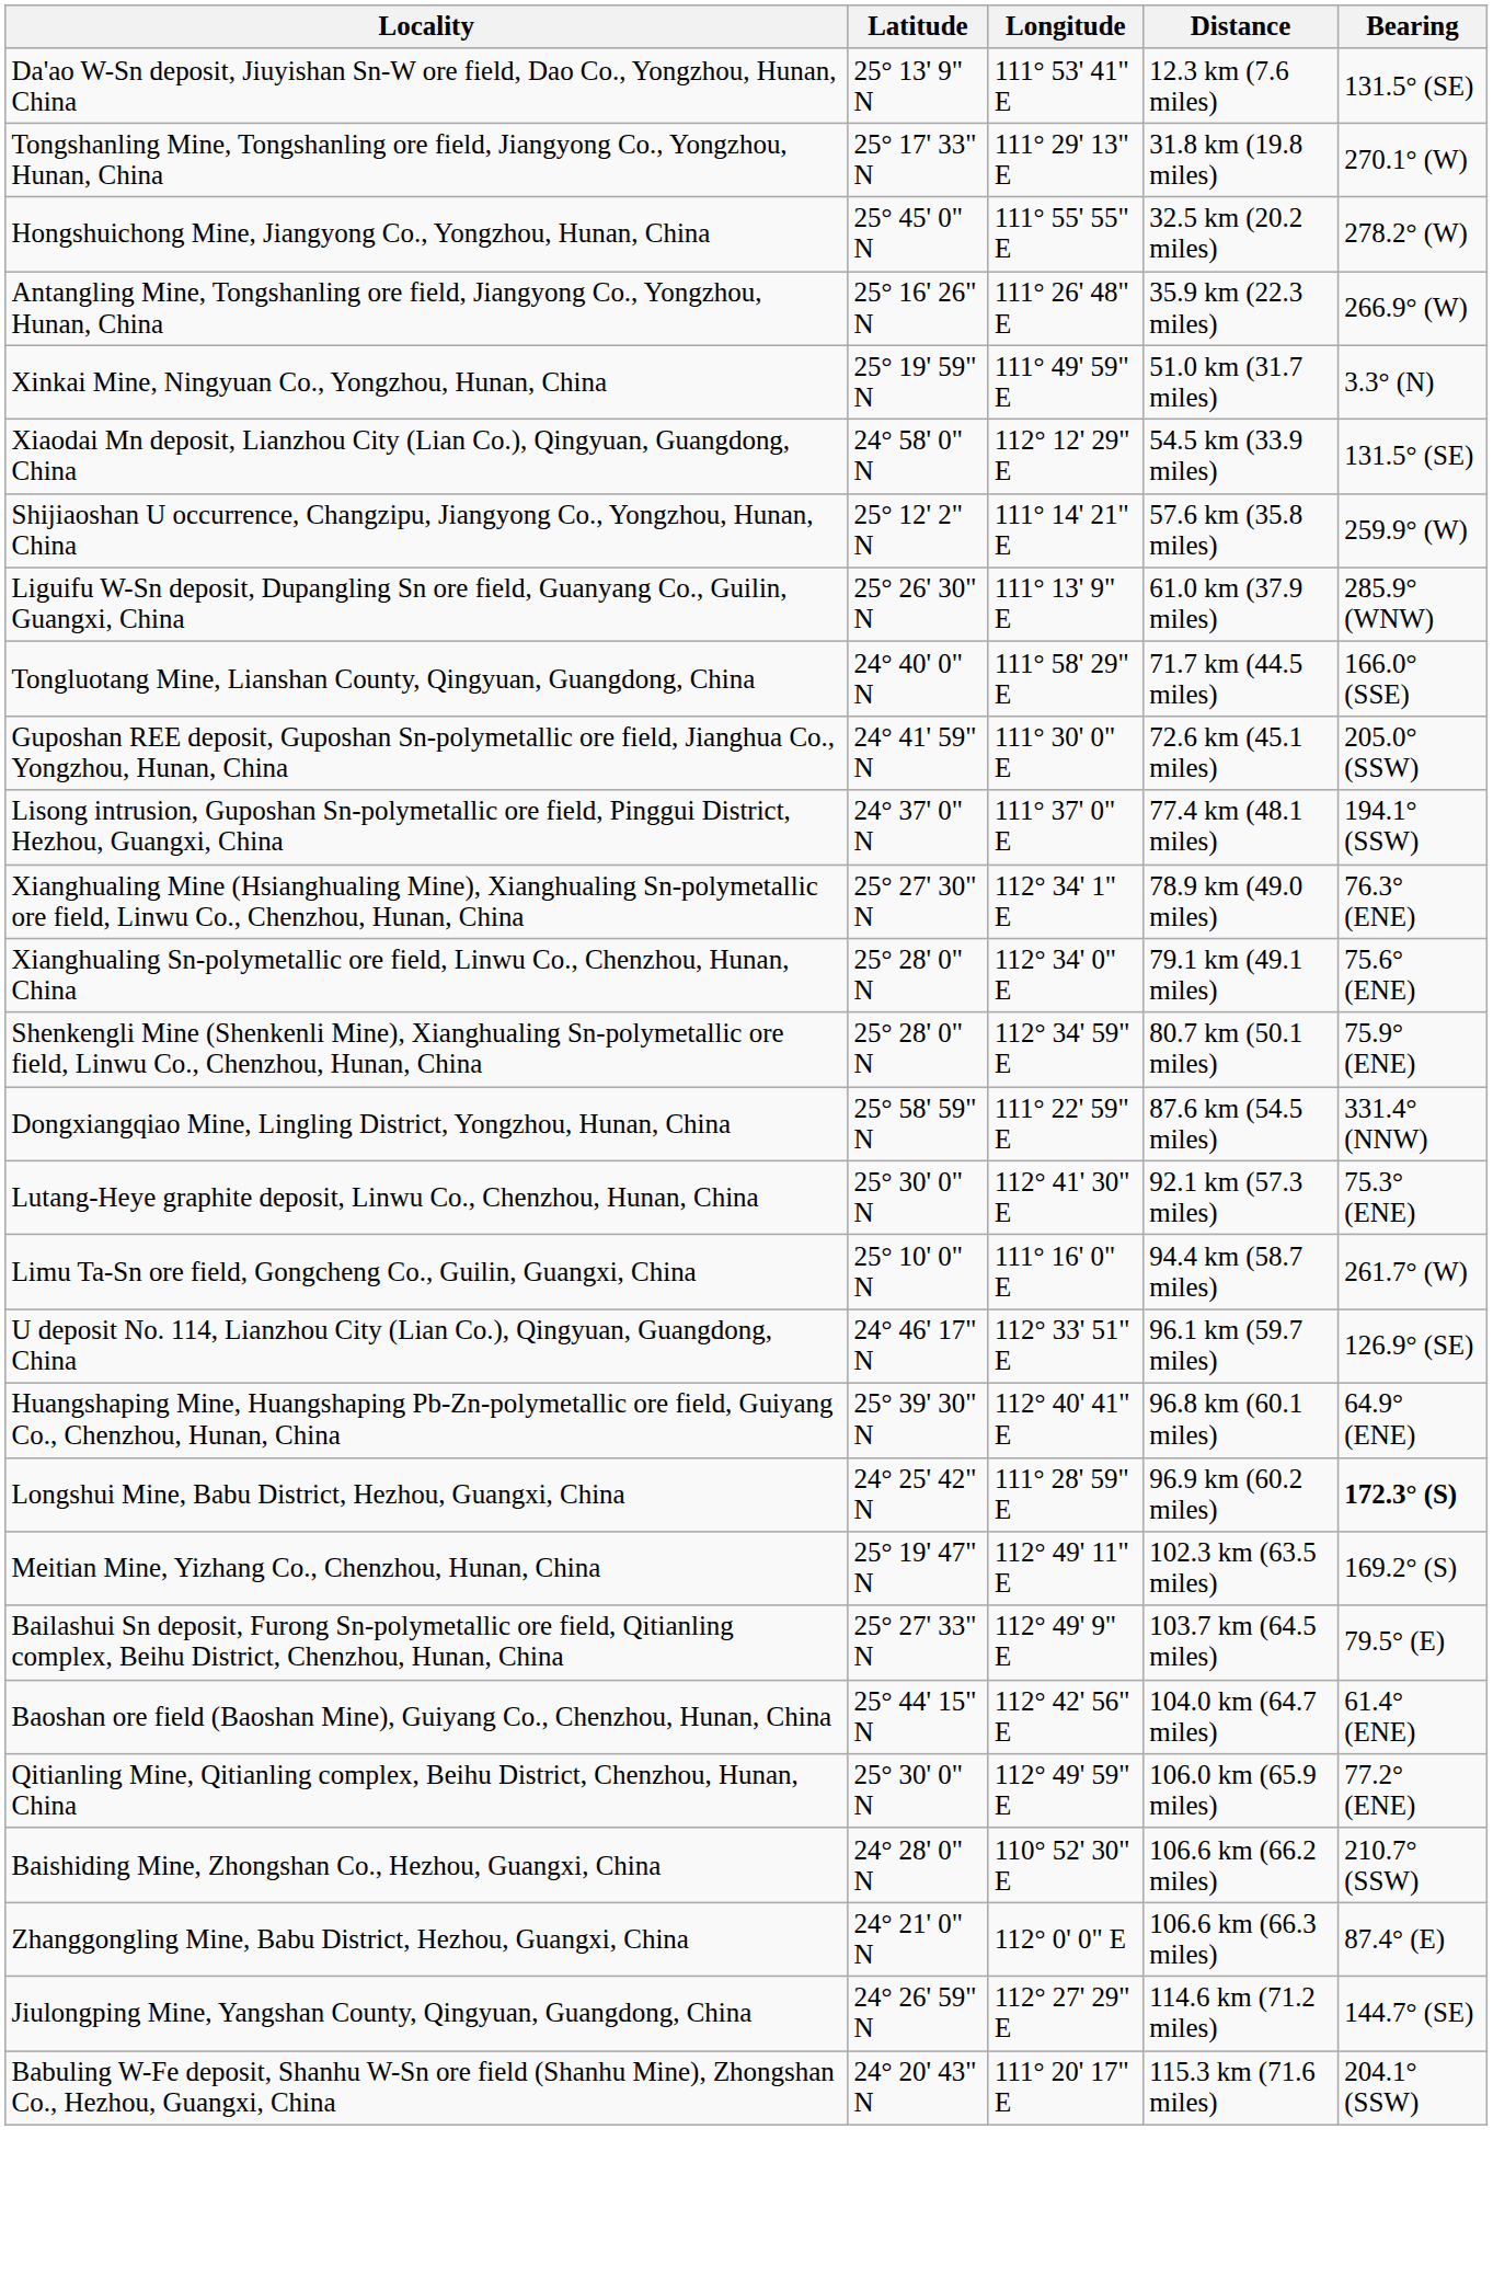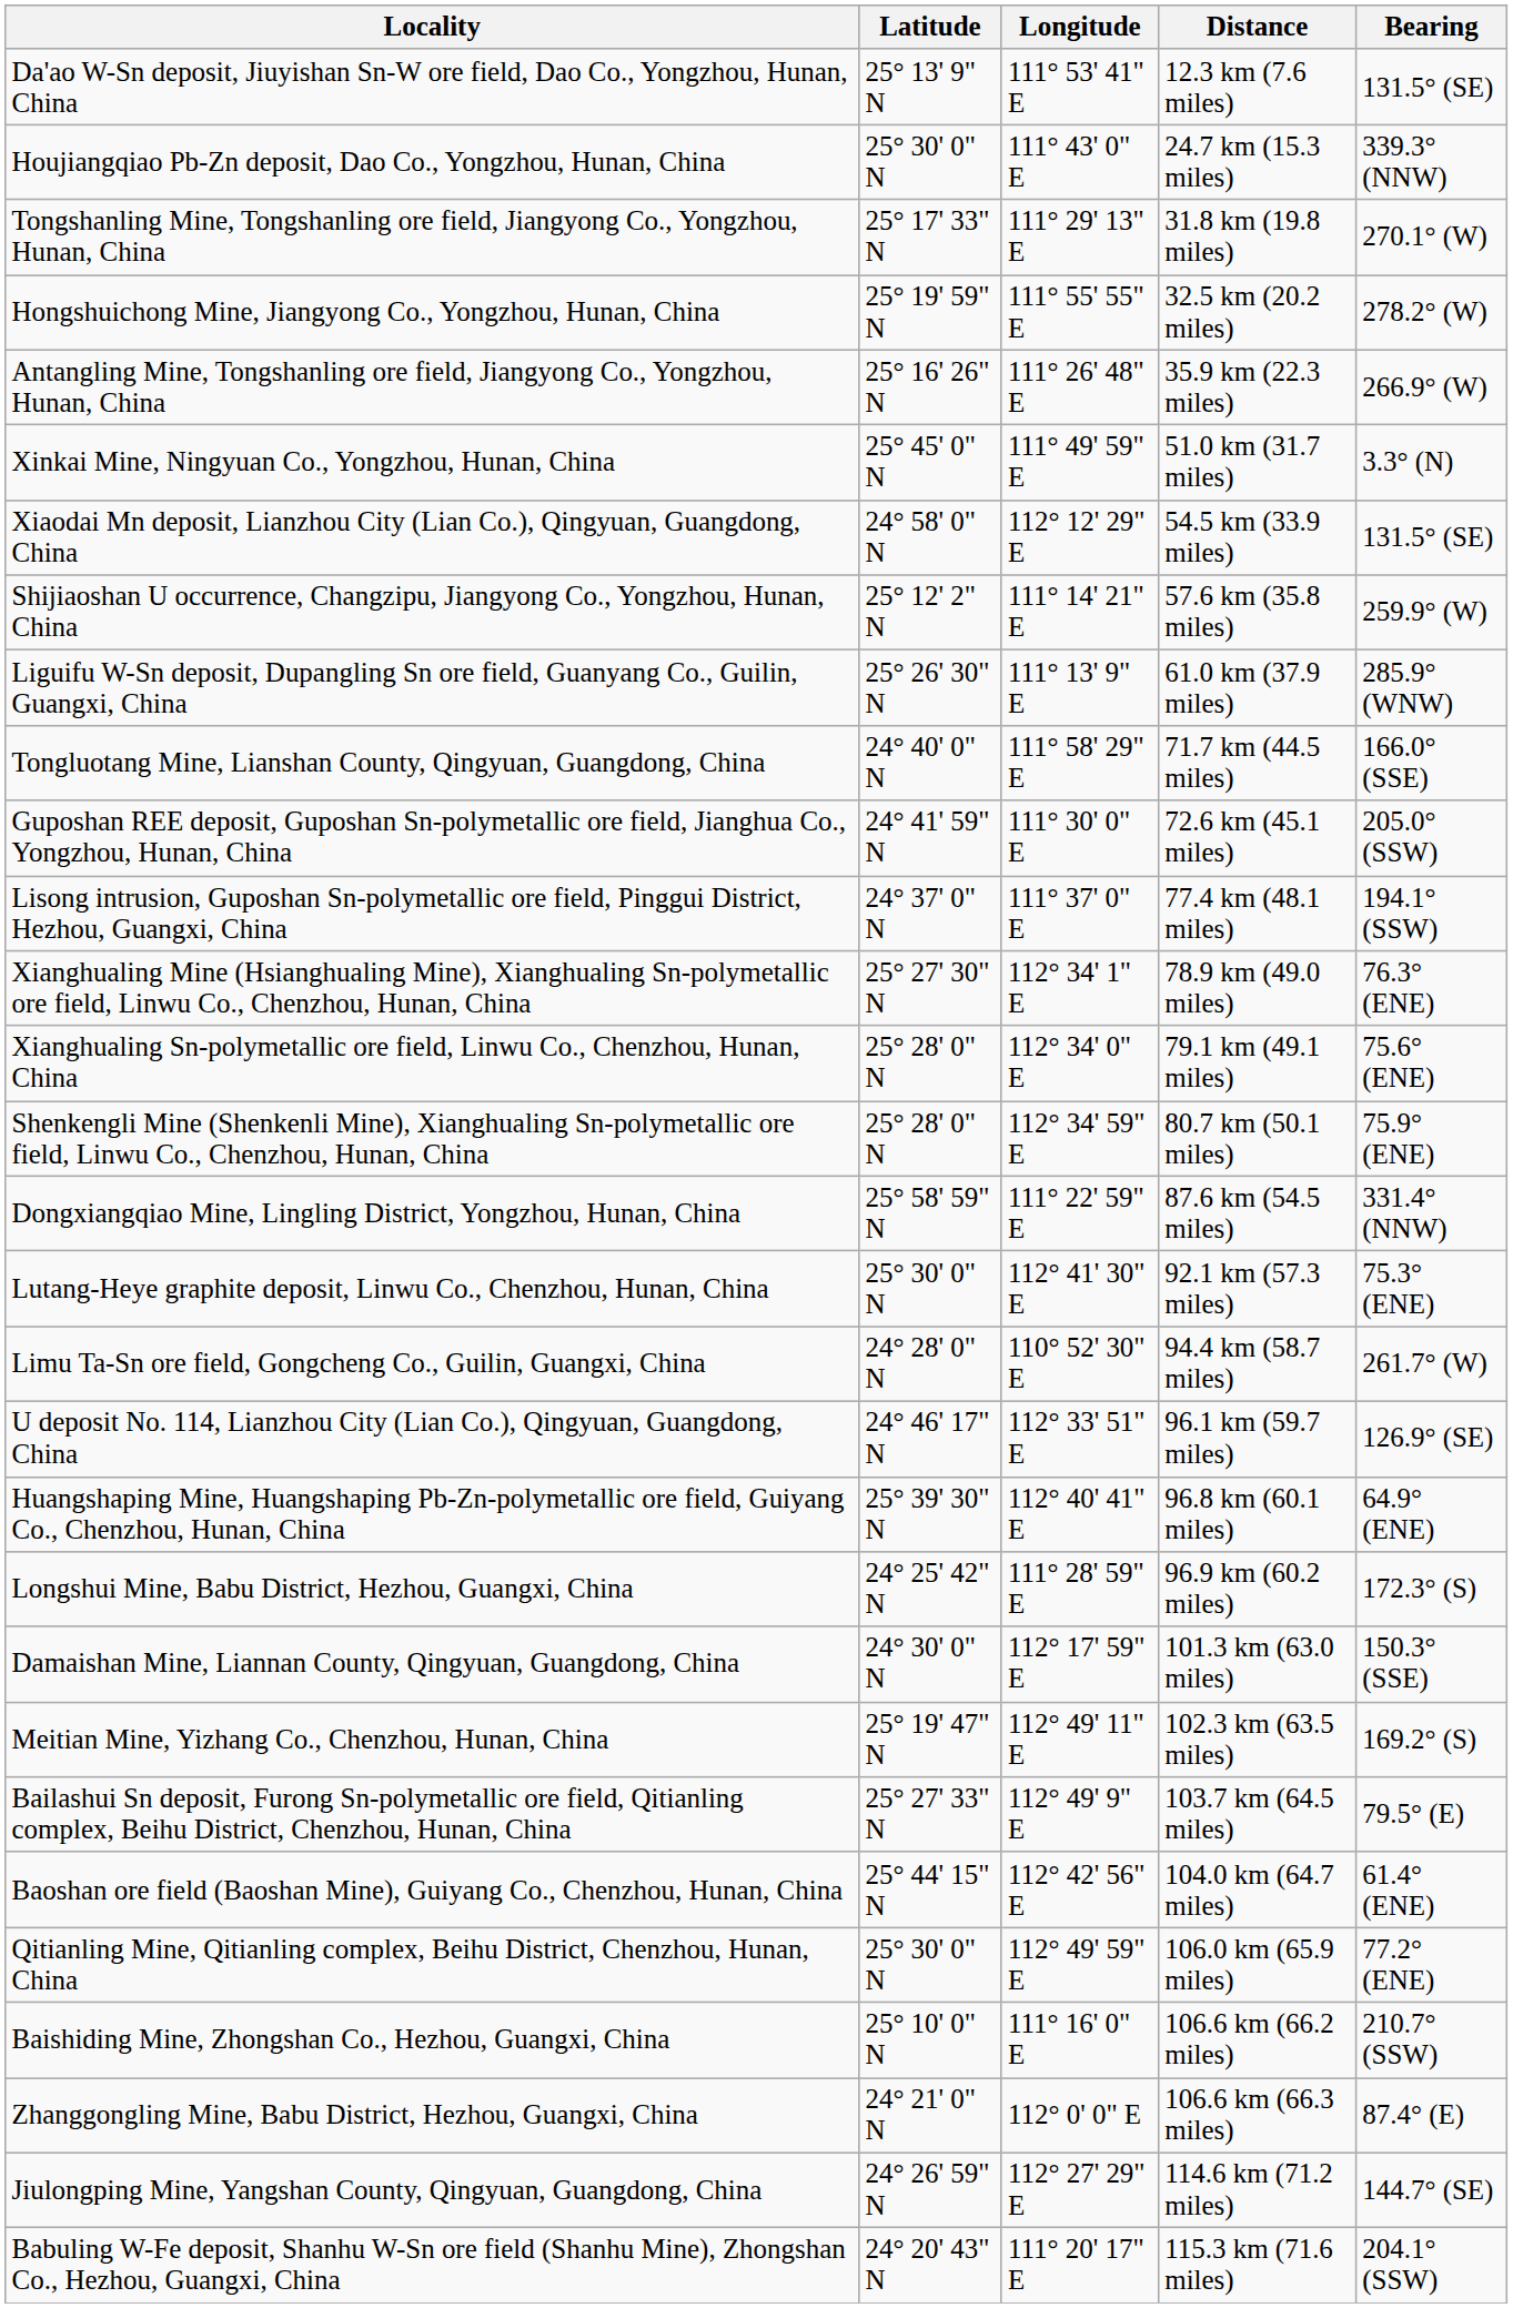 <table class="wikitable">
 <tr>
 <th>Locality</th>
 <th>Latitude</th>
 <th>Longitude</th>
 <th>Distance</th>
 <th>Bearing</th>
 </tr>
 <tr>
 <td>Da'ao W-Sn deposit, Jiuyishan Sn-W ore field, Dao Co., Yongzhou, Hunan, China</td>
 <td>25° 13' 9" N</td>
 <td>111° 53' 41" E</td>
 <td>12.3 km (7.6 miles)</td>
 <td>131.5° (SE)</td>
 </tr>
 <tr>
+<td>Houjiangqiao Pb-Zn deposit, Dao Co., Yongzhou, Hunan, China</td>
+<td>25° 30' 0" N</td>
+<td>111° 43' 0" E</td>
+<td>24.7 km (15.3 miles)</td>
+<td>339.3° (NNW)</td>
+</tr>
+<tr>
 <td>Tongshanling Mine, Tongshanling ore field, Jiangyong Co., Yongzhou, Hunan, China</td>
 <td>25° 17' 33" N</td>
 <td>111° 29' 13" E</td>
 <td>31.8 km (19.8 miles)</td>
 <td>270.1° (W)</td>
 </tr>
 <tr>
 <td>Hongshuichong Mine, Jiangyong Co., Yongzhou, Hunan, China</td>
-<td>25° 45' 0" N</td>
+<td>25° 19' 59" N</td>
 <td>111° 55' 55" E</td>
 <td>32.5 km (20.2 miles)</td>
 <td>278.2° (W)</td>
 </tr>
 <tr>
 <td>Antangling Mine, Tongshanling ore field, Jiangyong Co., Yongzhou, Hunan, China</td>
 <td>25° 16' 26" N</td>
 <td>111° 26' 48" E</td>
 <td>35.9 km (22.3 miles)</td>
 <td>266.9° (W)</td>
 </tr>
 <tr>
 <td>Xinkai Mine, Ningyuan Co., Yongzhou, Hunan, China</td>
-<td>25° 19' 59" N</td>
+<td>25° 45' 0" N</td>
 <td>111° 49' 59" E</td>
 <td>51.0 km (31.7 miles)</td>
 <td>3.3° (N)</td>
 </tr>
 <tr>
 <td>Xiaodai Mn deposit, Lianzhou City (Lian Co.), Qingyuan, Guangdong, China</td>
 <td>24° 58' 0" N</td>
 <td>112° 12' 29" E</td>
 <td>54.5 km (33.9 miles)</td>
 <td>131.5° (SE)</td>
 </tr>
 <tr>
 <td>Shijiaoshan U occurrence, Changzipu, Jiangyong Co., Yongzhou, Hunan, China</td>
 <td>25° 12' 2" N</td>
 <td>111° 14' 21" E</td>
 <td>57.6 km (35.8 miles)</td>
 <td>259.9° (W)</td>
 </tr>
 <tr>
 <td>Liguifu W-Sn deposit, Dupangling Sn ore field, Guanyang Co., Guilin, Guangxi, China</td>
 <td>25° 26' 30" N</td>
 <td>111° 13' 9" E</td>
 <td>61.0 km (37.9 miles)</td>
 <td>285.9° (WNW)</td>
 </tr>
 <tr>
 <td>Tongluotang Mine, Lianshan County, Qingyuan, Guangdong, China</td>
 <td>24° 40' 0" N</td>
 <td>111° 58' 29" E</td>
 <td>71.7 km (44.5 miles)</td>
 <td>166.0° (SSE)</td>
 </tr>
 <tr>
 <td>Guposhan REE deposit, Guposhan Sn-polymetallic ore field, Jianghua Co., Yongzhou, Hunan, China</td>
 <td>24° 41' 59" N</td>
 <td>111° 30' 0" E</td>
 <td>72.6 km (45.1 miles)</td>
 <td>205.0° (SSW)</td>
 </tr>
 <tr>
 <td>Lisong intrusion, Guposhan Sn-polymetallic ore field, Pinggui District, Hezhou, Guangxi, China</td>
 <td>24° 37' 0" N</td>
 <td>111° 37' 0" E</td>
 <td>77.4 km (48.1 miles)</td>
 <td>194.1° (SSW)</td>
 </tr>
 <tr>
 <td>Xianghualing Mine (Hsianghualing Mine), Xianghualing Sn-polymetallic ore field, Linwu Co., Chenzhou, Hunan, China</td>
 <td>25° 27' 30" N</td>
 <td>112° 34' 1" E</td>
 <td>78.9 km (49.0 miles)</td>
 <td>76.3° (ENE)</td>
 </tr>
 <tr>
 <td>Xianghualing Sn-polymetallic ore field, Linwu Co., Chenzhou, Hunan, China</td>
 <td>25° 28' 0" N</td>
 <td>112° 34' 0" E</td>
 <td>79.1 km (49.1 miles)</td>
 <td>75.6° (ENE)</td>
 </tr>
 <tr>
 <td>Shenkengli Mine (Shenkenli Mine), Xianghualing Sn-polymetallic ore field, Linwu Co., Chenzhou, Hunan, China</td>
 <td>25° 28' 0" N</td>
 <td>112° 34' 59" E</td>
 <td>80.7 km (50.1 miles)</td>
 <td>75.9° (ENE)</td>
 </tr>
 <tr>
 <td>Dongxiangqiao Mine, Lingling District, Yongzhou, Hunan, China</td>
 <td>25° 58' 59" N</td>
 <td>111° 22' 59" E</td>
 <td>87.6 km (54.5 miles)</td>
 <td>331.4° (NNW)</td>
 </tr>
 <tr>
 <td>Lutang-Heye graphite deposit, Linwu Co., Chenzhou, Hunan, China</td>
 <td>25° 30' 0" N</td>
 <td>112° 41' 30" E</td>
 <td>92.1 km (57.3 miles)</td>
 <td>75.3° (ENE)</td>
 </tr>
 <tr>
 <td>Limu Ta-Sn ore field, Gongcheng Co., Guilin, Guangxi, China</td>
-<td>25° 10' 0" N</td>
-<td>111° 16' 0" E</td>
+<td>24° 28' 0" N</td>
+<td>110° 52' 30" E</td>
 <td>94.4 km (58.7 miles)</td>
 <td>261.7° (W)</td>
 </tr>
 <tr>
 <td>U deposit No. 114, Lianzhou City (Lian Co.), Qingyuan, Guangdong, China</td>
 <td>24° 46' 17" N</td>
 <td>112° 33' 51" E</td>
 <td>96.1 km (59.7 miles)</td>
 <td>126.9° (SE)</td>
 </tr>
 <tr>
 <td>Huangshaping Mine, Huangshaping Pb-Zn-polymetallic ore field, Guiyang Co., Chenzhou, Hunan, China</td>
 <td>25° 39' 30" N</td>
 <td>112° 40' 41" E</td>
 <td>96.8 km (60.1 miles)</td>
 <td>64.9° (ENE)</td>
 </tr>
 <tr>
 <td>Longshui Mine, Babu District, Hezhou, Guangxi, China</td>
 <td>24° 25' 42" N</td>
 <td>111° 28' 59" E</td>
 <td>96.9 km (60.2 miles)</td>
-<td><strong>172.3° (S)</strong></td>
+<td>172.3° (S)</td>
+</tr>
+<tr>
+<td>Damaishan Mine, Liannan County, Qingyuan, Guangdong, China</td>
+<td>24° 30' 0" N</td>
+<td>112° 17' 59" E</td>
+<td>101.3 km (63.0 miles)</td>
+<td>150.3° (SSE)</td>
 </tr>
 <tr>
 <td>Meitian Mine, Yizhang Co., Chenzhou, Hunan, China</td>
 <td>25° 19' 47" N</td>
 <td>112° 49' 11" E</td>
 <td>102.3 km (63.5 miles)</td>
 <td>169.2° (S)</td>
 </tr>
 <tr>
 <td>Bailashui Sn deposit, Furong Sn-polymetallic ore field, Qitianling complex, Beihu District, Chenzhou, Hunan, China</td>
 <td>25° 27' 33" N</td>
 <td>112° 49' 9" E</td>
 <td>103.7 km (64.5 miles)</td>
 <td>79.5° (E)</td>
 </tr>
 <tr>
 <td>Baoshan ore field (Baoshan Mine), Guiyang Co., Chenzhou, Hunan, China</td>
 <td>25° 44' 15" N</td>
 <td>112° 42' 56" E</td>
 <td>104.0 km (64.7 miles)</td>
 <td>61.4° (ENE)</td>
 </tr>
 <tr>
 <td>Qitianling Mine, Qitianling complex, Beihu District, Chenzhou, Hunan, China</td>
 <td>25° 30' 0" N</td>
 <td>112° 49' 59" E</td>
 <td>106.0 km (65.9 miles)</td>
 <td>77.2° (ENE)</td>
 </tr>
 <tr>
 <td>Baishiding Mine, Zhongshan Co., Hezhou, Guangxi, China</td>
-<td>24° 28' 0" N</td>
-<td>110° 52' 30" E</td>
+<td>25° 10' 0" N</td>
+<td>111° 16' 0" E</td>
 <td>106.6 km (66.2 miles)</td>
 <td>210.7° (SSW)</td>
 </tr>
 <tr>
 <td>Zhanggongling Mine, Babu District, Hezhou, Guangxi, China</td>
 <td>24° 21' 0" N</td>
 <td>112° 0' 0" E</td>
 <td>106.6 km (66.3 miles)</td>
 <td>87.4° (E)</td>
 </tr>
 <tr>
 <td>Jiulongping Mine, Yangshan County, Qingyuan, Guangdong, China</td>
 <td>24° 26' 59" N</td>
 <td>112° 27' 29" E</td>
 <td>114.6 km (71.2 miles)</td>
 <td>144.7° (SE)</td>
 </tr>
 <tr>
 <td>Babuling W-Fe deposit, Shanhu W-Sn ore field (Shanhu Mine), Zhongshan Co., Hezhou, Guangxi, China</td>
 <td>24° 20' 43" N</td>
 <td>111° 20' 17" E</td>
 <td>115.3 km (71.6 miles)</td>
 <td>204.1° (SSW)</td>
 </tr>
 </table>
